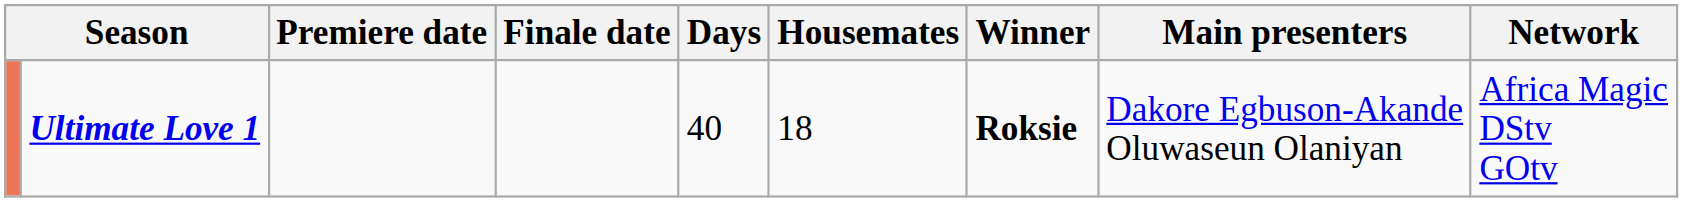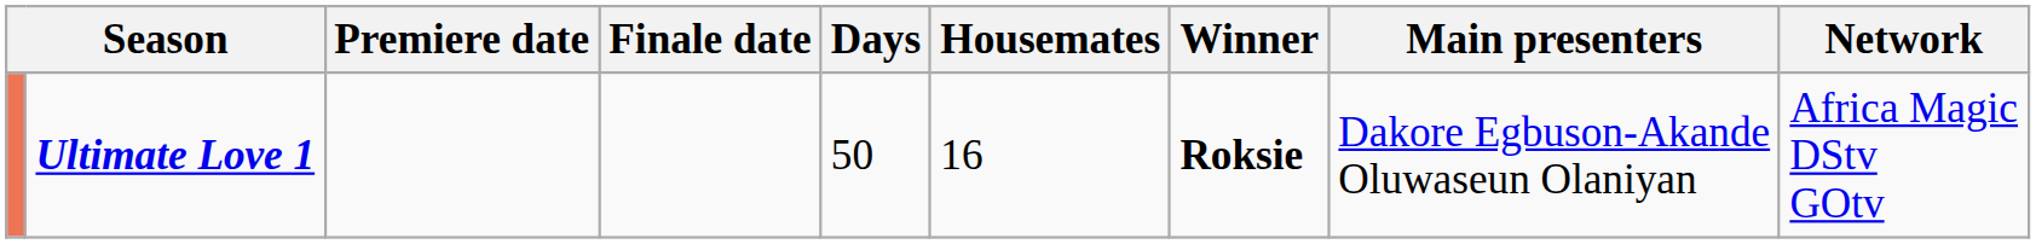 <table class="wikitable" style="text-align:left;">
 <tr>
 <th colspan=2>Season</th>
 <th>Premiere date</th>
 <th>Finale date</th>
 <th>Days</th>
 <th>Housemates</th>
 <th>Winner</th>
 <th>Main presenters</th>
 <th>Network</th>
 </tr>
 <tr>
 <td style="background-color:#ED7454;"></td>
 <td><strong><em><a href='#'>Ultimate Love 1</a></em></strong></td>
 <td></td>
 <td></td>
-<td>40</td>
-<td>18</td>
+<td>50</td>
+<td>16</td>
 <td><strong>Roksie</strong></td>
 <td><a href='#'>Dakore Egbuson-Akande</a><br>Oluwaseun Olaniyan</td>
 <td><a href='#'>Africa Magic</a><br><a href='#'>DStv</a><br><a href='#'>GOtv</a></td>
 </tr>
 </table>
